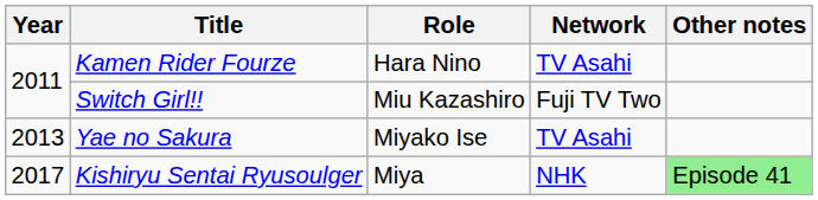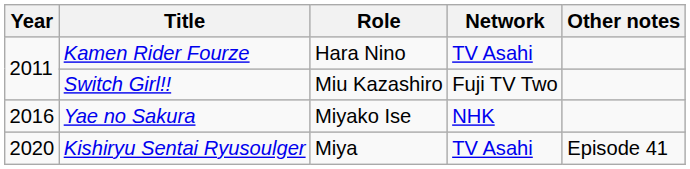 <table class="wikitable" style="font-size: 90%;">
 <tr>
 <th>Year</th>
 <th>Title</th>
 <th>Role</th>
 <th>Network</th>
 <th>Other notes</th>
 </tr>
 <tr>
 <td rowspan="2">2011</td>
 <td><em><a href='#'>Kamen Rider Fourze</a></em></td>
 <td>Hara Nino</td>
 <td><a href='#'>TV Asahi</a></td>
 <td></td>
 </tr>
 <tr>
 <td><em><a href='#'>Switch Girl!!</a></em></td>
 <td>Miu Kazashiro</td>
 <td>Fuji TV Two</td>
 <td></td>
 </tr>
 <tr>
-<td>2013</td>
+<td>2016</td>
 <td><em><a href='#'>Yae no Sakura</a></em></td>
 <td>Miyako Ise</td>
-<td><a href='#'>TV Asahi</a></td>
+<td><a href='#'>NHK</a></td>
 <td></td>
 </tr>
 <tr>
-<td>2017</td>
+<td>2020</td>
 <td><em><a href='#'>Kishiryu Sentai Ryusoulger</a></em></td>
 <td>Miya</td>
-<td><a href='#'>NHK</a></td>
-<td style="background: lightgreen;">Episode 41</td>
+<td><a href='#'>TV Asahi</a></td>
+<td>Episode 41</td>
 </tr>
 </table>
